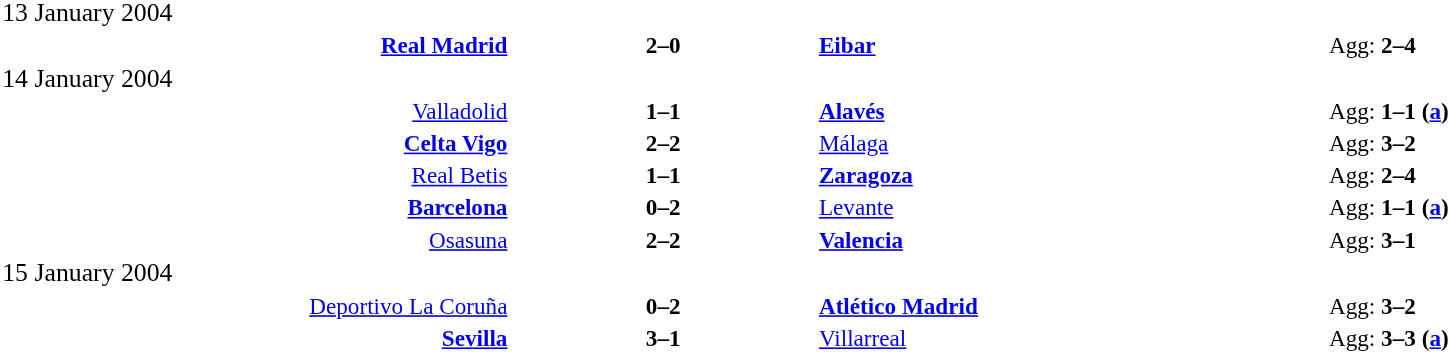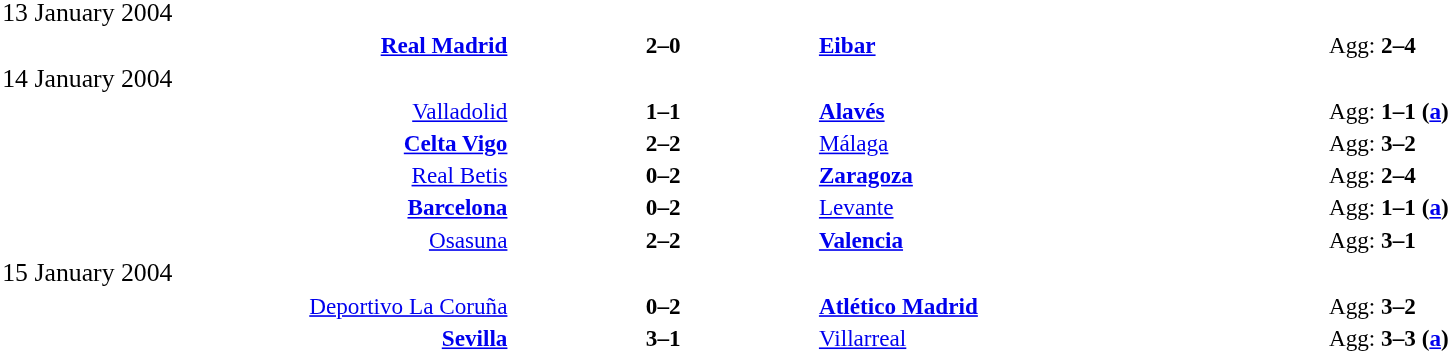 <table width=100% cellspacing=1>
 <tr>
 <th width=20%></th>
 <th width=12%></th>
 <th width=20%></th>
 <th></th>
 </tr>
 <tr>
 <td>13 January 2004</td>
 </tr>
 <tr style=font-size:90%>
 <td align=right><strong><a href='#'>Real Madrid</a></strong></td>
 <td align=center><strong>2–0</strong></td>
 <td><strong><a href='#'>Eibar</a></strong></td>
 <td>Agg: <strong>2–4</strong></td>
 </tr>
 <tr>
 <td>14 January 2004</td>
 </tr>
 <tr style=font-size:90%>
 <td align=right><a href='#'>Valladolid</a></td>
 <td align=center><strong>1–1</strong></td>
 <td><strong><a href='#'>Alavés</a></strong></td>
 <td>Agg: <strong>1–1 (<a href='#'>a</a>)</strong></td>
 </tr>
 <tr style=font-size:90%>
 <td align=right><strong><a href='#'>Celta Vigo</a></strong></td>
 <td align=center><strong>2–2</strong></td>
 <td><a href='#'>Málaga</a></td>
 <td>Agg: <strong>3–2</strong></td>
 </tr>
 <tr style=font-size:90%>
 <td align=right><a href='#'>Real Betis</a></td>
-<td align=center><strong>1–1</strong></td>
+<td align=center><strong>0–2</strong></td>
 <td><strong><a href='#'>Zaragoza</a></strong></td>
 <td>Agg: <strong>2–4</strong></td>
 </tr>
 <tr style=font-size:90%>
 <td align=right><strong><a href='#'>Barcelona</a></strong></td>
 <td align=center><strong>0–2</strong></td>
 <td><a href='#'>Levante</a></td>
 <td>Agg: <strong>1–1 (<a href='#'>a</a>)</strong></td>
 </tr>
 <tr style=font-size:90%>
 <td align=right><a href='#'>Osasuna</a></td>
 <td align=center><strong>2–2</strong></td>
 <td><strong><a href='#'>Valencia</a></strong></td>
 <td>Agg: <strong>3–1</strong></td>
 </tr>
 <tr>
 <td>15 January 2004</td>
 </tr>
 <tr style=font-size:90%>
 <td align=right><a href='#'>Deportivo La Coruña</a></td>
 <td align=center><strong>0–2</strong></td>
 <td><strong><a href='#'>Atlético Madrid</a></strong></td>
 <td>Agg: <strong>3–2</strong></td>
 </tr>
 <tr style=font-size:90%>
 <td align=right><strong><a href='#'>Sevilla</a></strong></td>
 <td align=center><strong>3–1</strong></td>
 <td><a href='#'>Villarreal</a></td>
 <td>Agg: <strong>3–3 (<a href='#'>a</a>)</strong></td>
 </tr>
 </table>
